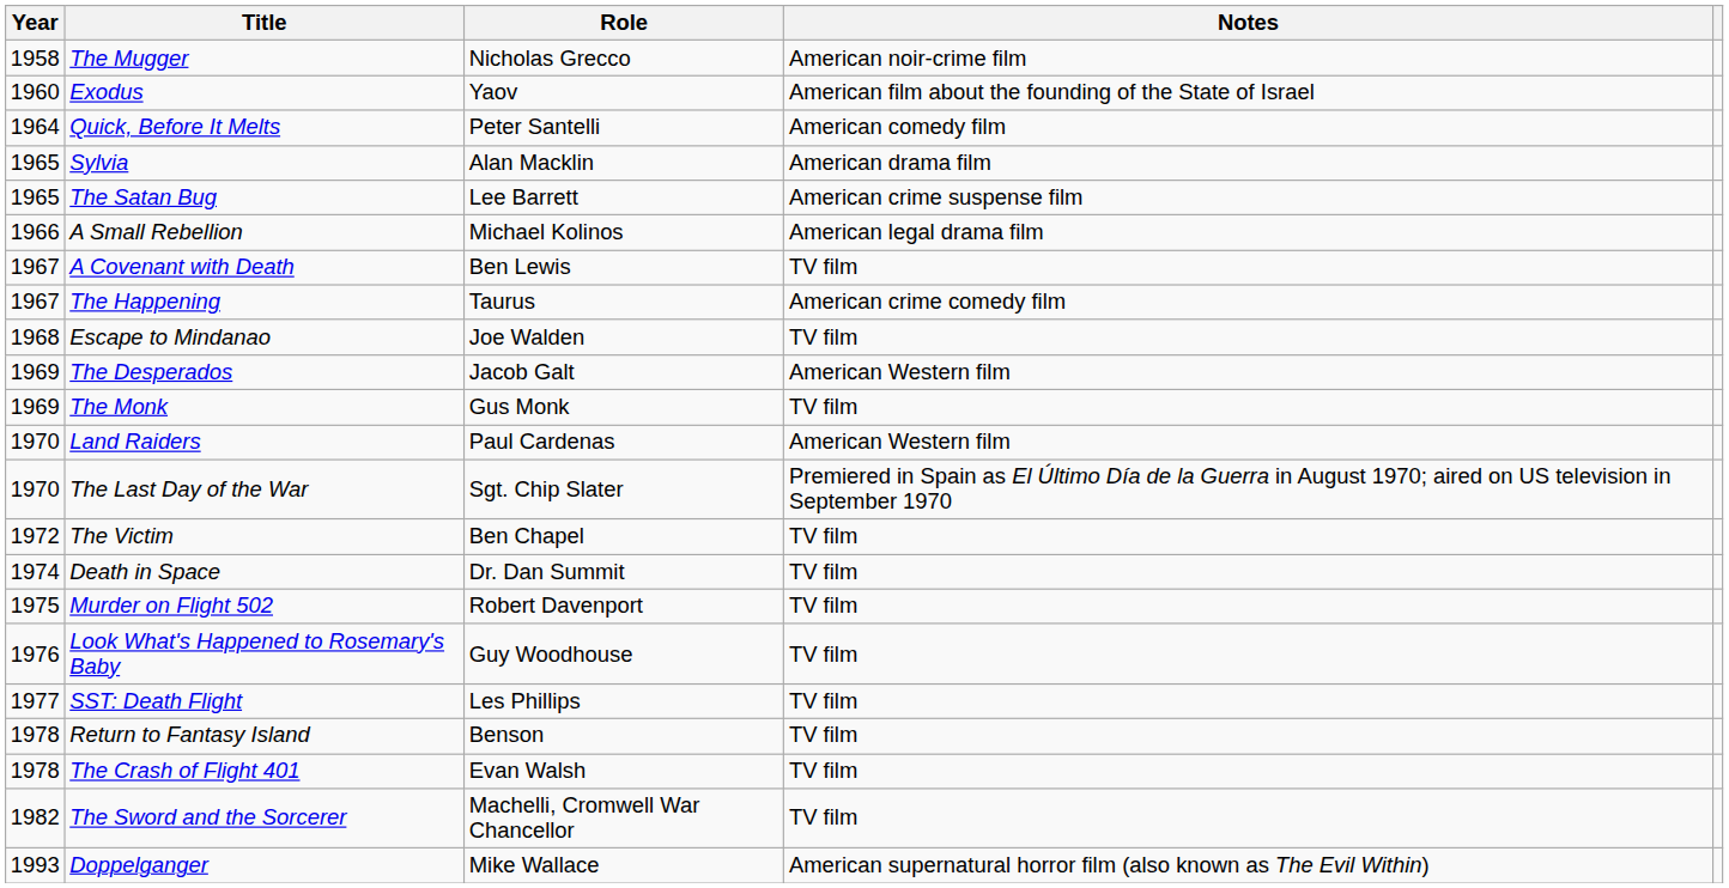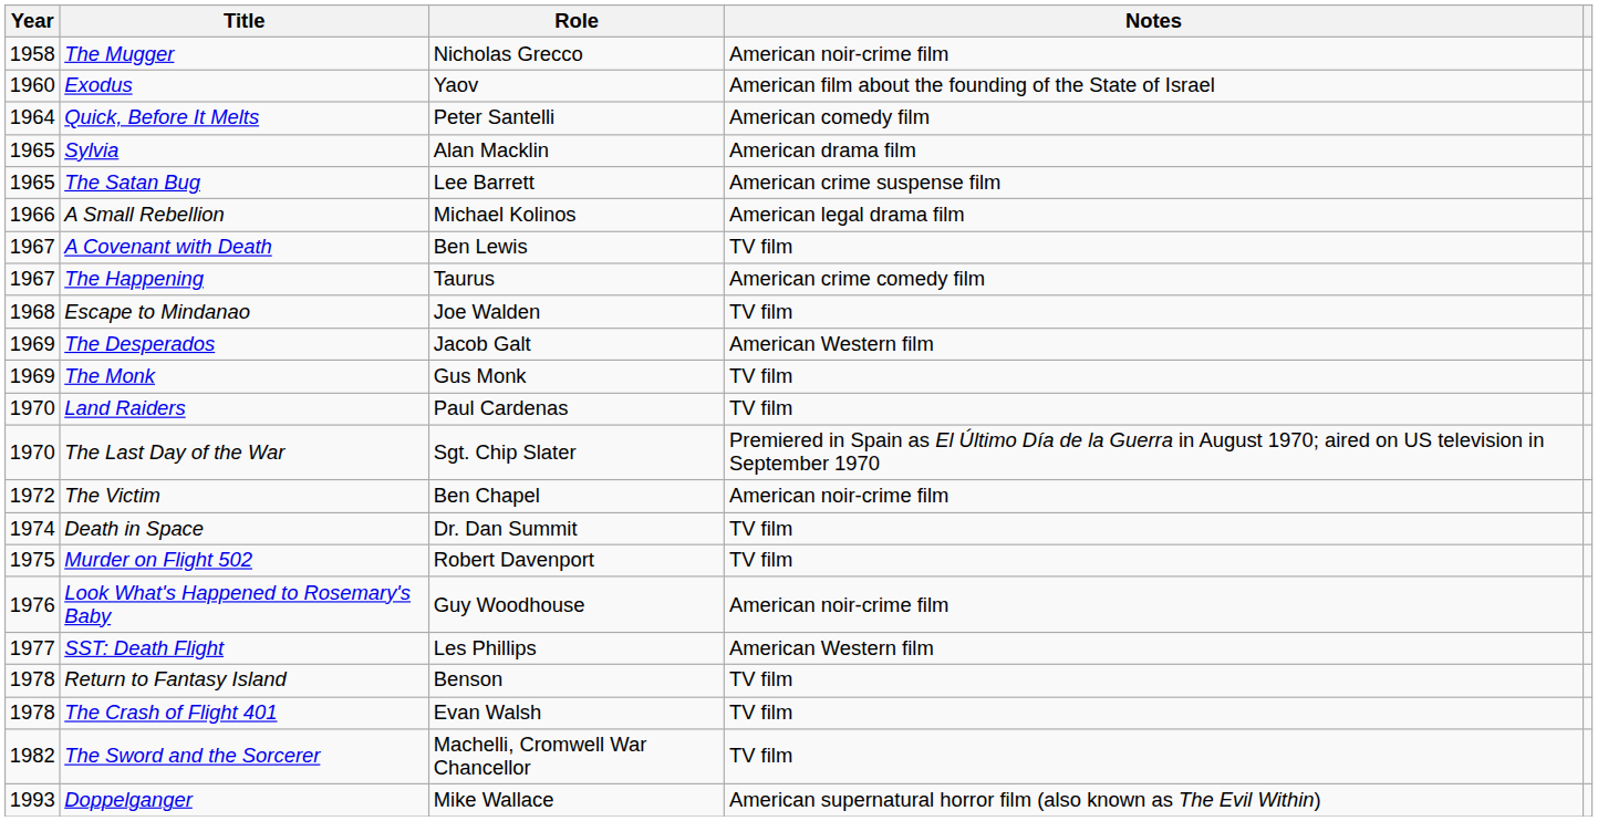 <table class="wikitable sortable">
 <tr>
 <th>Year</th>
 <th>Title</th>
 <th>Role</th>
 <th class="unsortable">Notes</th>
 <th class="unsortable"></th>
 </tr>
 <tr>
 <td>1958</td>
 <td><em><a href='#'>The Mugger</a></em></td>
 <td>Nicholas Grecco</td>
 <td>American noir-crime film</td>
 <td></td>
 </tr>
 <tr>
 <td>1960</td>
 <td><em><a href='#'>Exodus</a></em></td>
 <td>Yaov</td>
 <td>American film about the founding of the State of Israel</td>
 <td></td>
 </tr>
 <tr>
 <td>1964</td>
 <td><em><a href='#'>Quick, Before It Melts</a></em></td>
 <td>Peter Santelli</td>
 <td>American comedy film</td>
 <td></td>
 </tr>
 <tr>
 <td>1965</td>
 <td><em><a href='#'>Sylvia</a></em></td>
 <td>Alan Macklin</td>
 <td>American drama film</td>
 <td></td>
 </tr>
 <tr>
 <td>1965</td>
 <td><em><a href='#'>The Satan Bug</a></em></td>
 <td>Lee Barrett</td>
 <td>American crime suspense film</td>
 <td></td>
 </tr>
 <tr>
 <td>1966</td>
 <td><em>A Small Rebellion</em></td>
 <td>Michael Kolinos</td>
 <td>American legal drama film</td>
 <td></td>
 </tr>
 <tr>
 <td>1967</td>
 <td><em><a href='#'>A Covenant with Death</a></em></td>
 <td>Ben Lewis</td>
 <td>TV film</td>
 <td></td>
 </tr>
 <tr>
 <td>1967</td>
 <td><em><a href='#'>The Happening</a></em></td>
 <td>Taurus</td>
 <td>American crime comedy film</td>
 <td></td>
 </tr>
 <tr>
 <td>1968</td>
 <td><em>Escape to Mindanao</em></td>
 <td>Joe Walden</td>
 <td>TV film</td>
 <td></td>
 </tr>
 <tr>
 <td>1969</td>
 <td><em><a href='#'>The Desperados</a></em></td>
 <td>Jacob Galt</td>
 <td>American Western film</td>
 <td></td>
 </tr>
 <tr>
 <td>1969</td>
 <td><em><a href='#'>The Monk</a></em></td>
 <td>Gus Monk</td>
 <td>TV film</td>
 <td></td>
 </tr>
 <tr>
 <td>1970</td>
 <td><em><a href='#'>Land Raiders</a></em></td>
 <td>Paul Cardenas</td>
-<td>American Western film</td>
+<td>TV film</td>
 <td></td>
 </tr>
 <tr>
 <td>1970</td>
 <td><em>The Last Day of the War</em></td>
 <td>Sgt. Chip Slater</td>
 <td>Premiered in Spain as <em>El Último Día de la Guerra</em> in August 1970; aired on US television in September 1970</td>
 <td></td>
 </tr>
 <tr>
 <td>1972</td>
 <td><em>The Victim</em></td>
 <td>Ben Chapel</td>
-<td>TV film</td>
+<td>American noir-crime film</td>
 <td></td>
 </tr>
 <tr>
 <td>1974</td>
 <td><em>Death in Space</em></td>
 <td>Dr. Dan Summit</td>
 <td>TV film</td>
 <td></td>
 </tr>
 <tr>
 <td>1975</td>
 <td><em><a href='#'>Murder on Flight 502</a></em></td>
 <td>Robert Davenport</td>
 <td>TV film</td>
 <td></td>
 </tr>
 <tr>
 <td>1976</td>
 <td><em><a href='#'>Look What's Happened to Rosemary's Baby</a></em></td>
 <td>Guy Woodhouse</td>
-<td>TV film</td>
+<td>American noir-crime film</td>
 <td></td>
 </tr>
 <tr>
 <td>1977</td>
 <td><em><a href='#'>SST: Death Flight</a></em></td>
 <td>Les Phillips</td>
-<td>TV film</td>
+<td>American Western film</td>
 <td></td>
 </tr>
 <tr>
 <td>1978</td>
 <td><em>Return to Fantasy Island</em></td>
 <td>Benson</td>
 <td>TV film</td>
 <td></td>
 </tr>
 <tr>
 <td>1978</td>
 <td><em><a href='#'>The Crash of Flight 401</a></em></td>
 <td>Evan Walsh</td>
 <td>TV film</td>
 <td></td>
 </tr>
 <tr>
 <td>1982</td>
 <td><em><a href='#'>The Sword and the Sorcerer</a></em></td>
 <td>Machelli, Cromwell War Chancellor</td>
 <td>TV film</td>
 <td></td>
 </tr>
 <tr>
 <td>1993</td>
 <td><em><a href='#'>Doppelganger</a></em></td>
 <td>Mike Wallace</td>
 <td>American supernatural horror film (also known as <em>The Evil Within</em>)</td>
 <td></td>
 </tr>
 <tr>
 </tr>
 </table>
